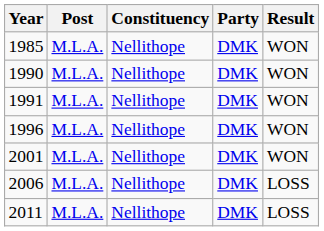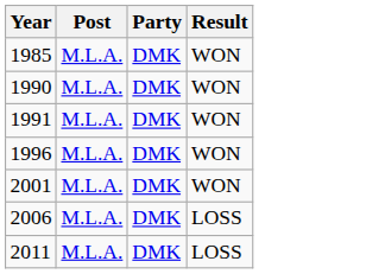 <table class="wikitable">
 <tr>
 <th>Year</th>
 <th>Post</th>
-<th>Constituency</th>
 <th>Party</th>
 <th>Result</th>
 </tr>
 <tr>
 <td>1985</td>
 <td><a href='#'>M.L.A.</a></td>
-<td><a href='#'>Nellithope</a></td>
 <td><a href='#'>DMK</a></td>
 <td>WON</td>
 </tr>
 <tr>
 <td>1990</td>
 <td><a href='#'>M.L.A.</a></td>
-<td><a href='#'>Nellithope</a></td>
 <td><a href='#'>DMK</a></td>
 <td>WON</td>
 </tr>
 <tr>
 <td>1991</td>
 <td><a href='#'>M.L.A.</a></td>
-<td><a href='#'>Nellithope</a></td>
 <td><a href='#'>DMK</a></td>
 <td>WON</td>
 </tr>
 <tr>
 <td>1996</td>
 <td><a href='#'>M.L.A.</a></td>
-<td><a href='#'>Nellithope</a></td>
 <td><a href='#'>DMK</a></td>
 <td>WON</td>
 </tr>
 <tr>
 <td>2001</td>
 <td><a href='#'>M.L.A.</a></td>
-<td><a href='#'>Nellithope</a></td>
 <td><a href='#'>DMK</a></td>
 <td>WON</td>
 </tr>
 <tr>
 <td>2006</td>
 <td><a href='#'>M.L.A.</a></td>
-<td><a href='#'>Nellithope</a></td>
 <td><a href='#'>DMK</a></td>
 <td>LOSS</td>
 </tr>
 <tr>
 <td>2011</td>
 <td><a href='#'>M.L.A.</a></td>
-<td><a href='#'>Nellithope</a></td>
 <td><a href='#'>DMK</a></td>
 <td>LOSS</td>
 </tr>
 </table>
